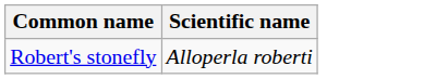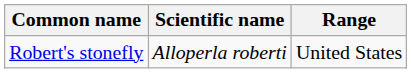 <table class="wikitable">
 <tr>
 <th>Common name</th>
 <th>Scientific name</th>
+<th>Range</th>
 </tr>
 <tr>
 <td><a href='#'>Robert's stonefly</a></td>
 <td><em>Alloperla roberti</em></td>
+<td>United States</td>
 </tr>
 </table>
